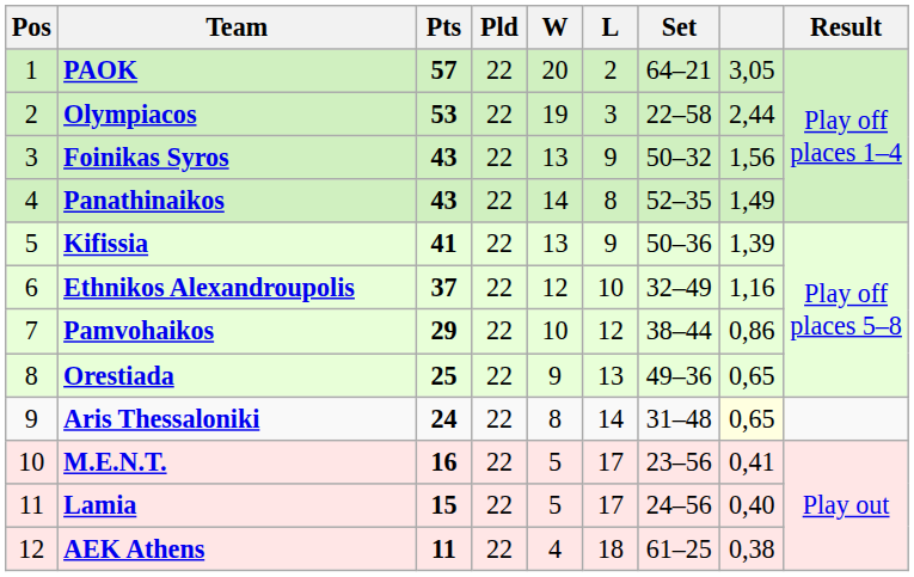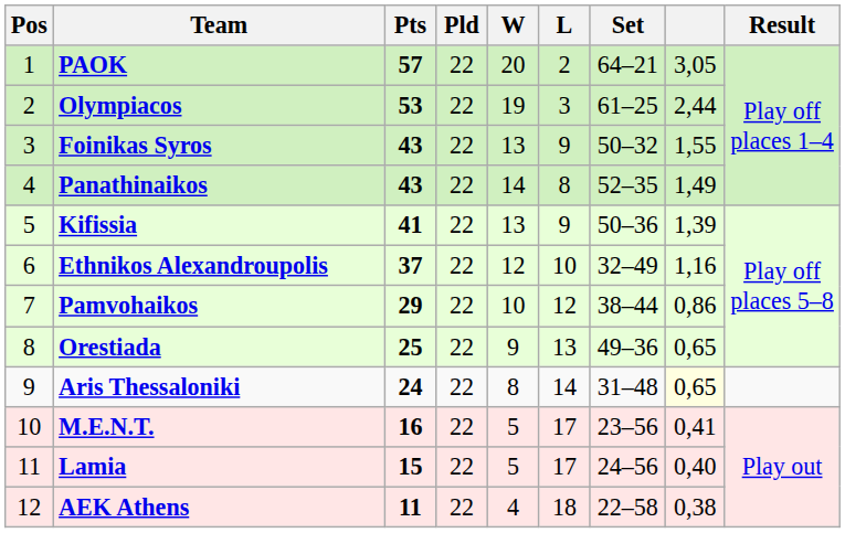 <table class="wikitable" style="text-align: center; font-size:95%">
 <tr>
 <th width="20">Pos</th>
 <th width="200">Team</th>
 <th width="25">Pts</th>
 <th width="25">Pld</th>
 <th width="25">W</th>
 <th width="25">L</th>
 <th width="40">Set</th>
 <th width="30"></th>
 <th>Result</th>
 </tr>
 <tr bgcolor="D0F0C0">
 <td>1</td>
 <td align="left"><strong> <a href='#'>PAOK</a></strong></td>
 <td><strong>57</strong></td>
 <td>22</td>
 <td>20</td>
 <td>2</td>
 <td>64–21</td>
 <td>3,05</td>
 <td rowspan=4><a href='#'>Play off<br> places 1–4</a></td>
 </tr>
 <tr bgcolor="D0F0C0">
 <td>2</td>
 <td align="left"><strong><a href='#'>Olympiacos</a></strong></td>
 <td><strong>53</strong></td>
 <td>22</td>
 <td>19</td>
 <td>3</td>
-<td>22–58</td>
+<td>61–25</td>
 <td>2,44</td>
 </tr>
 <tr bgcolor="D0F0C0">
 <td>3</td>
 <td align="left"><strong> <a href='#'>Foinikas Syros</a></strong></td>
 <td><strong>43</strong></td>
 <td>22</td>
 <td>13</td>
 <td>9</td>
 <td>50–32</td>
-<td>1,56</td>
+<td>1,55</td>
 </tr>
 <tr bgcolor="D0F0C0">
 <td>4</td>
 <td align="left"><strong><a href='#'>Panathinaikos</a></strong></td>
 <td><strong>43</strong></td>
 <td>22</td>
 <td>14</td>
 <td>8</td>
 <td>52–35</td>
 <td>1,49</td>
 </tr>
 <tr bgcolor="E8FFD8">
 <td>5</td>
 <td align="left"><strong><a href='#'>Kifissia</a></strong></td>
 <td><strong>41</strong></td>
 <td>22</td>
 <td>13</td>
 <td>9</td>
 <td>50–36</td>
 <td>1,39</td>
 <td rowspan=4><a href='#'>Play off<br> places 5–8</a></td>
 </tr>
 <tr bgcolor="E8FFD8">
 <td>6</td>
 <td align="left"><strong><a href='#'>Ethnikos Alexandroupolis</a></strong></td>
 <td><strong>37</strong></td>
 <td>22</td>
 <td>12</td>
 <td>10</td>
 <td>32–49</td>
 <td>1,16</td>
 </tr>
 <tr bgcolor="E8FFD8">
 <td>7</td>
 <td align="left"><strong> <a href='#'>Pamvohaikos</a></strong></td>
 <td><strong>29</strong></td>
 <td>22</td>
 <td>10</td>
 <td>12</td>
 <td>38–44</td>
 <td>0,86</td>
 </tr>
 <tr bgcolor="E8FFD8">
 <td>8</td>
 <td align="left"><strong><a href='#'>Orestiada</a></strong></td>
 <td><strong>25</strong></td>
 <td>22</td>
 <td>9</td>
 <td>13</td>
 <td>49–36</td>
 <td>0,65</td>
 </tr>
 <tr>
 <td>9</td>
 <td align="left"><strong><a href='#'>Aris Thessaloniki</a></strong></td>
 <td><strong>24</strong></td>
 <td>22</td>
 <td>8</td>
 <td>14</td>
 <td>31–48</td>
 <td style="background: lightyellow;">0,65</td>
 </tr>
 <tr bgcolor="FFE6E6">
 <td>10</td>
 <td align="left"><strong> <a href='#'>M.E.N.T.</a></strong></td>
 <td><strong>16</strong></td>
 <td>22</td>
 <td>5</td>
 <td>17</td>
 <td>23–56</td>
 <td>0,41</td>
 <td rowspan=3><a href='#'>Play out</a></td>
 </tr>
 <tr bgcolor="FFE6E6">
 <td>11</td>
 <td align="left"><strong><a href='#'>Lamia</a></strong></td>
 <td><strong>15</strong></td>
 <td>22</td>
 <td>5</td>
 <td>17</td>
 <td>24–56</td>
 <td>0,40</td>
 </tr>
 <tr bgcolor="FFE6E6">
 <td>12</td>
 <td align="left"><strong> <a href='#'>AEK Athens</a></strong></td>
 <td><strong>11</strong></td>
 <td>22</td>
 <td>4</td>
 <td>18</td>
-<td>61–25</td>
+<td>22–58</td>
 <td>0,38</td>
 </tr>
 </table>
